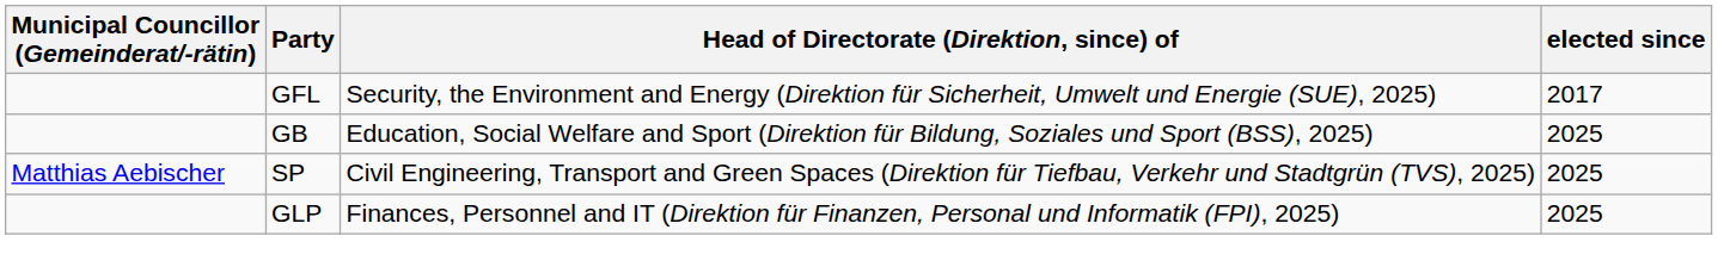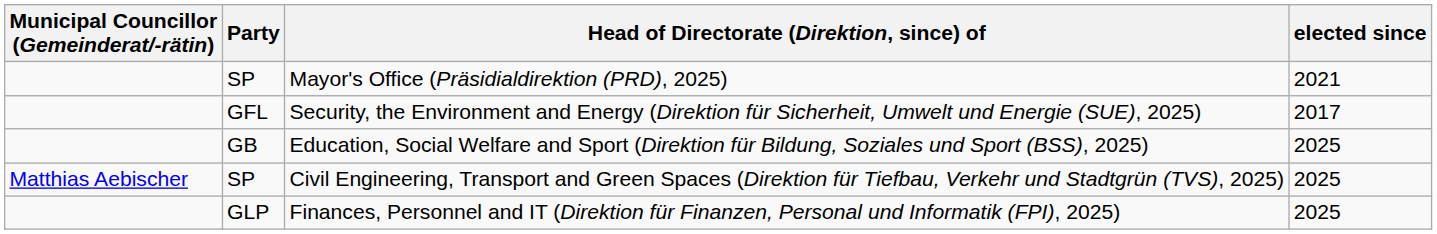 <table class="wikitable">
 <tr>
 <th>Municipal Councillor<br>(<em>Gemeinderat/-rätin</em>)</th>
 <th>Party</th>
 <th>Head of Directorate (<em>Direktion</em>, since) of</th>
 <th>elected since</th>
+</tr>
+<tr>
+<td><strong></strong></td>
+<td> SP</td>
+<td>Mayor's Office (<em>Präsidialdirektion (PRD)</em>, 2025)</td>
+<td>2021</td>
 </tr>
 <tr>
 <td></td>
 <td> GFL</td>
 <td>Security, the Environment and Energy (<em>Direktion für Sicherheit, Umwelt und Energie (SUE)</em>, 2025)</td>
 <td>2017</td>
 </tr>
 <tr>
 <td></td>
 <td> GB</td>
 <td>Education, Social Welfare and Sport (<em>Direktion für Bildung, Soziales und Sport (BSS)</em>, 2025)</td>
 <td>2025</td>
 </tr>
 <tr>
 <td><a href='#'>Matthias Aebischer</a></td>
 <td> SP</td>
 <td>Civil Engineering, Transport and Green Spaces (<em>Direktion für Tiefbau, Verkehr und Stadtgrün (TVS)</em>, 2025)</td>
 <td>2025</td>
 </tr>
 <tr>
 <td></td>
 <td> GLP</td>
 <td>Finances, Personnel and IT (<em>Direktion für Finanzen, Personal und Informatik (FPI)</em>, 2025)</td>
 <td>2025</td>
 </tr>
 </table>
